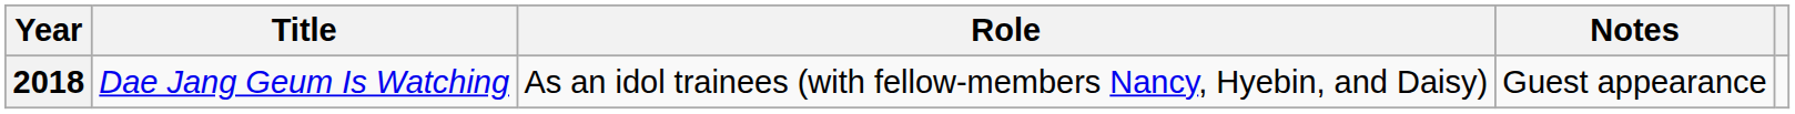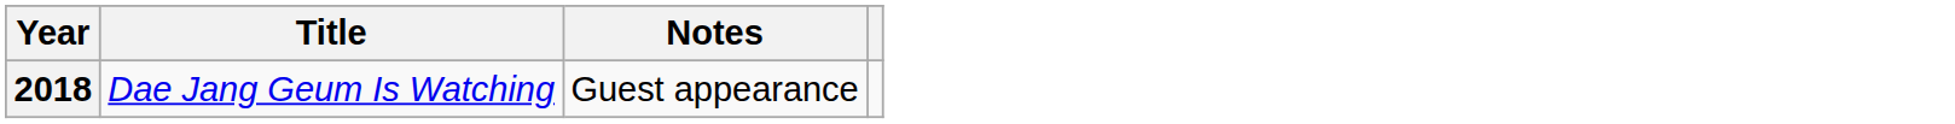 <table class="wikitable plainrowheaders">
 <tr>
 <th scope="col">Year</th>
 <th scope="col">Title</th>
-<th scope="col">Role</th>
 <th scope="col">Notes</th>
 <th scope="col" class="unsortable"></th>
 </tr>
 <tr>
 <th scope="row">2018</th>
 <td><em><a href='#'>Dae Jang Geum Is Watching</a></em></td>
-<td>As an idol trainees (with fellow-members <a href='#'>Nancy</a>, Hyebin, and Daisy)</td>
 <td>Guest appearance</td>
 <td style="text-align:center"></td>
 </tr>
 </table>
